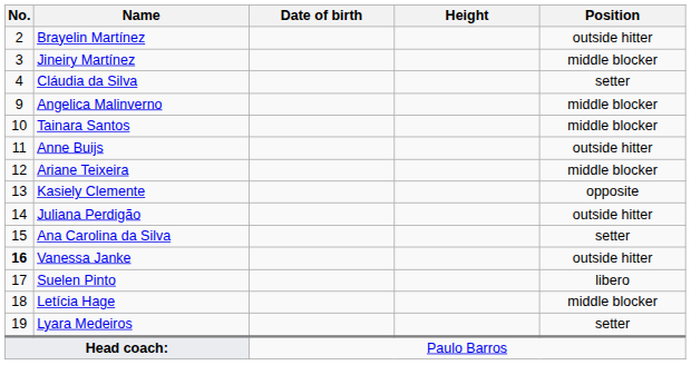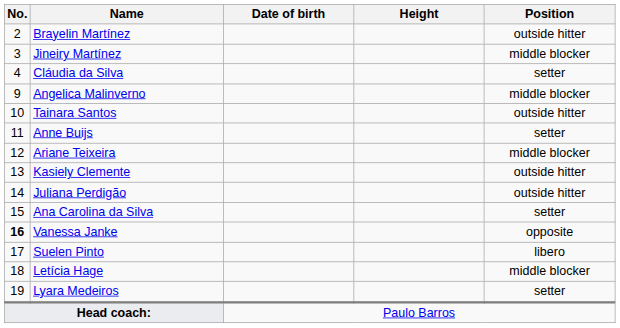 <table class="wikitable sortable" style="font-size:100%; text-align:center">
 <tr>
 <th>No.</th>
 <th style="width:15em">Name</th>
 <th style="width:10em">Date of birth</th>
 <th style="width:10em">Height</th>
 <th style="width:10em">Position</th>
 </tr>
 <tr>
 <td>2</td>
 <td align=left> <a href='#'>Brayelin Martínez</a></td>
 <td align=right></td>
 <td></td>
 <td>outside hitter</td>
 </tr>
 <tr>
 <td>3</td>
 <td align=left> <a href='#'>Jineiry Martínez</a></td>
 <td align=right></td>
 <td></td>
 <td>middle blocker</td>
 </tr>
 <tr>
 <td>4</td>
 <td align=left> <a href='#'>Cláudia da Silva</a></td>
 <td align=right></td>
 <td></td>
 <td>setter</td>
 </tr>
 <tr>
 <td>9</td>
 <td align=left> <a href='#'>Angelica Malinverno</a></td>
 <td align=right></td>
 <td></td>
 <td>middle blocker</td>
 </tr>
 <tr>
 <td>10</td>
 <td align=left> <a href='#'>Tainara Santos</a></td>
 <td align=right></td>
 <td></td>
-<td>middle blocker</td>
+<td>outside hitter</td>
 </tr>
 <tr>
 <td>11</td>
 <td align=left> <a href='#'>Anne Buijs</a></td>
 <td align=right></td>
 <td></td>
-<td>outside hitter</td>
+<td>setter</td>
 </tr>
 <tr>
 <td>12</td>
 <td align=left> <a href='#'>Ariane Teixeira</a></td>
 <td align=right></td>
 <td></td>
 <td>middle blocker</td>
 </tr>
 <tr>
 <td>13</td>
 <td align=left> <a href='#'>Kasiely Clemente</a></td>
 <td align=right></td>
 <td></td>
-<td>opposite</td>
+<td>outside hitter</td>
 </tr>
 <tr>
 <td>14</td>
 <td align=left> <a href='#'>Juliana Perdigão</a></td>
 <td align=right></td>
 <td></td>
 <td>outside hitter</td>
 </tr>
 <tr>
 <td>15</td>
 <td align=left> <a href='#'>Ana Carolina da Silva</a></td>
 <td align=right></td>
 <td></td>
 <td>setter</td>
 </tr>
 <tr>
 <td><strong>16</strong></td>
 <td align=left> <a href='#'>Vanessa Janke</a></td>
 <td align=right></td>
 <td></td>
-<td>outside hitter</td>
+<td>opposite</td>
 </tr>
 <tr>
 <td>17</td>
 <td align=left> <a href='#'>Suelen Pinto</a></td>
 <td align=right></td>
 <td></td>
 <td>libero</td>
 </tr>
 <tr>
 <td>18</td>
 <td align=left> <a href='#'>Letícia Hage</a></td>
 <td align=right></td>
 <td></td>
 <td>middle blocker</td>
 </tr>
 <tr>
 <td>19</td>
 <td align=left> <a href='#'>Lyara Medeiros</a></td>
 <td align=right></td>
 <td></td>
 <td>setter</td>
 </tr>
 <tr style="border-top: 3px solid grey">
 <td colspan=2 style="background:#EAECF0"><strong>Head coach:</strong></td>
 <td colspan=3> <a href='#'>Paulo Barros</a></td>
 </tr>
 </table>
